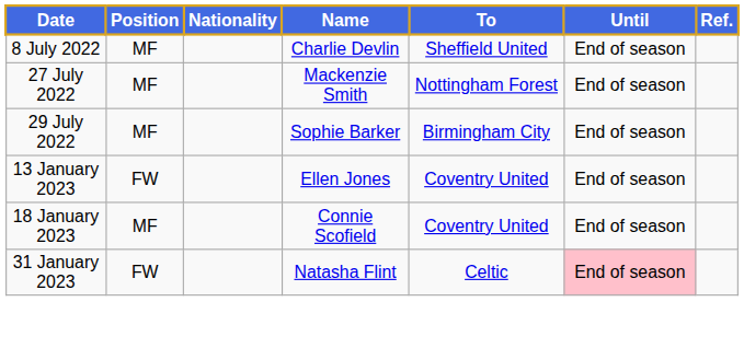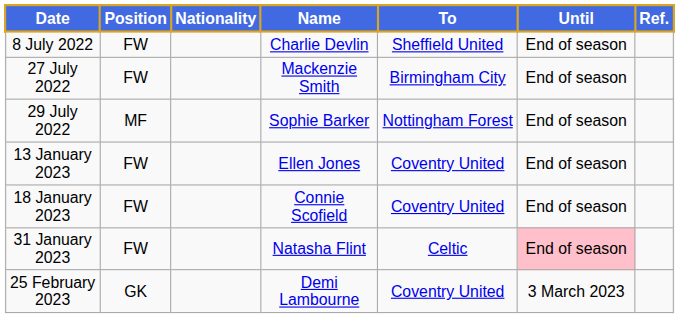 <table class="wikitable" style="text-align:center; font-size:90%; ">
 <tr>
 <th style="background:royalblue;;color:white;border:2px solid #DAA520; width:120px;">Date</th>
 <th style="background:royalblue;color:white;border:2px solid #DAA520; width:50px;">Position</th>
 <th style="background:royalblue;color:white;border:2px solid #DAA520; width:50px;">Nationality</th>
 <th style="background:royalblue;color:white;border:2px solid #DAA520; width:150px;">Name</th>
 <th style="background:royalblue;color:white;border:2px solid #DAA520; width:200px;">To</th>
 <th style="background:royalblue;color:white;border:2px solid #DAA520; width:200px;">Until</th>
 <th style="background:royalblue;color:white;border:2px solid #DAA520; width:25px;">Ref.</th>
 </tr>
 <tr>
 <td>8 July 2022</td>
-<td>MF</td>
+<td>FW</td>
 <td></td>
 <td><a href='#'>Charlie Devlin</a></td>
 <td> <a href='#'>Sheffield United</a></td>
 <td>End of season</td>
 <td></td>
 </tr>
 <tr>
 <td>27 July 2022</td>
-<td>MF</td>
+<td>FW</td>
 <td></td>
 <td><a href='#'>Mackenzie Smith</a></td>
-<td> <a href='#'>Nottingham Forest</a></td>
+<td> <a href='#'>Birmingham City</a></td>
 <td>End of season</td>
 <td></td>
 </tr>
 <tr>
 <td>29 July 2022</td>
 <td>MF</td>
 <td></td>
 <td><a href='#'>Sophie Barker</a></td>
-<td> <a href='#'>Birmingham City</a></td>
+<td> <a href='#'>Nottingham Forest</a></td>
 <td>End of season</td>
 <td></td>
 </tr>
 <tr>
 <td>13 January 2023</td>
 <td>FW</td>
 <td></td>
 <td><a href='#'>Ellen Jones</a></td>
 <td> <a href='#'>Coventry United</a></td>
 <td>End of season</td>
 <td></td>
 </tr>
 <tr>
 <td>18 January 2023</td>
-<td>MF</td>
+<td>FW</td>
 <td></td>
 <td><a href='#'>Connie Scofield</a></td>
 <td> <a href='#'>Coventry United</a></td>
 <td>End of season</td>
 <td></td>
 </tr>
 <tr>
 <td>31 January 2023</td>
 <td>FW</td>
 <td></td>
 <td><a href='#'>Natasha Flint</a></td>
 <td> <a href='#'>Celtic</a></td>
 <td style="background: pink;">End of season</td>
 <td></td>
 </tr>
+<tr>
+<td>25 February 2023</td>
+<td>GK</td>
+<td></td>
+<td><a href='#'>Demi Lambourne</a></td>
+<td> <a href='#'>Coventry United</a></td>
+<td>3 March 2023</td>
+<td></td>
+</tr>
 </table>
